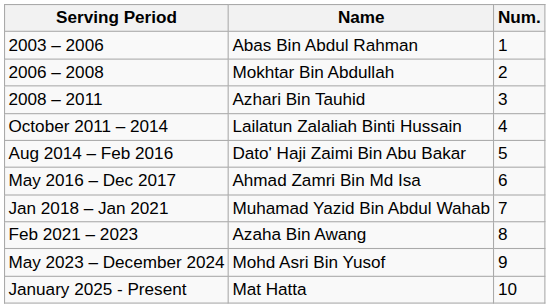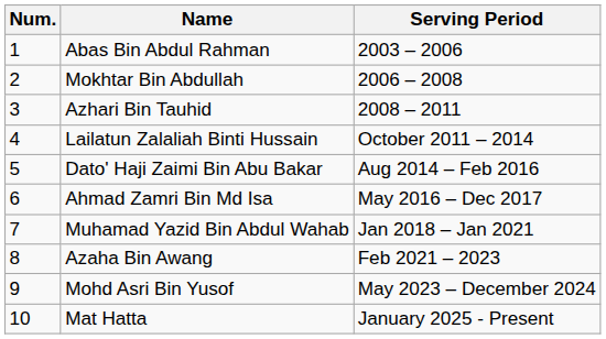 <table class="wikitable">
 <tr>
+<th>Num.</th>
+<th>Name</th>
 <th>Serving Period</th>
-<th>Name</th>
-<th>Num.</th>
 </tr>
 <tr>
+<td>1</td>
+<td>Abas Bin Abdul Rahman</td>
 <td>2003 – 2006</td>
-<td>Abas Bin Abdul Rahman</td>
-<td>1</td>
 </tr>
 <tr>
+<td>2</td>
+<td>Mokhtar Bin Abdullah</td>
 <td>2006 – 2008</td>
-<td>Mokhtar Bin Abdullah</td>
-<td>2</td>
 </tr>
 <tr>
+<td>3</td>
+<td>Azhari Bin Tauhid</td>
 <td>2008 – 2011</td>
-<td>Azhari Bin Tauhid</td>
-<td>3</td>
 </tr>
 <tr>
+<td>4</td>
+<td>Lailatun Zalaliah Binti Hussain</td>
 <td>October 2011 – 2014</td>
-<td>Lailatun Zalaliah Binti Hussain</td>
-<td>4</td>
 </tr>
 <tr>
+<td>5</td>
+<td>Dato' Haji Zaimi Bin Abu Bakar</td>
 <td>Aug 2014 – Feb 2016</td>
-<td>Dato' Haji Zaimi Bin Abu Bakar</td>
-<td>5</td>
 </tr>
 <tr>
+<td>6</td>
+<td>Ahmad Zamri Bin Md Isa</td>
 <td>May 2016 – Dec 2017</td>
-<td>Ahmad Zamri Bin Md Isa</td>
-<td>6</td>
 </tr>
 <tr>
+<td>7</td>
+<td>Muhamad Yazid Bin Abdul Wahab</td>
 <td>Jan 2018 – Jan 2021</td>
-<td>Muhamad Yazid Bin Abdul Wahab</td>
-<td>7</td>
 </tr>
 <tr>
+<td>8</td>
+<td>Azaha Bin Awang</td>
 <td>Feb 2021 – 2023</td>
-<td>Azaha Bin Awang</td>
-<td>8</td>
 </tr>
 <tr>
+<td>9</td>
+<td>Mohd Asri Bin Yusof</td>
 <td>May 2023 – December 2024</td>
-<td>Mohd Asri Bin Yusof</td>
-<td>9</td>
 </tr>
 <tr>
+<td>10</td>
+<td>Mat Hatta</td>
 <td>January 2025 - Present</td>
-<td>Mat Hatta</td>
-<td>10</td>
 </tr>
 </table>
